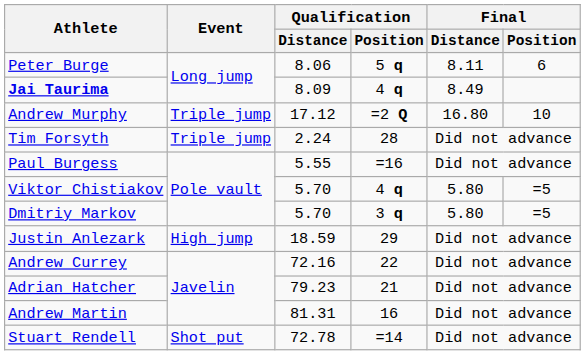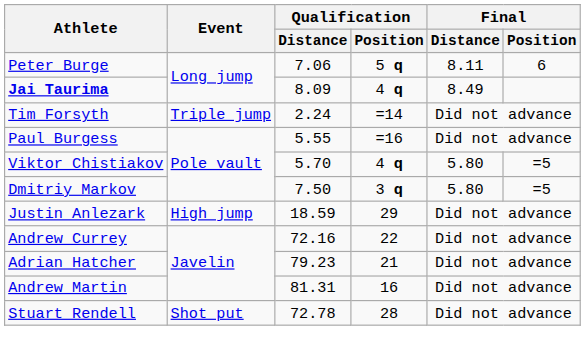 <table class=wikitable style="font-size:100%;">
 <tr>
 <th rowspan="2">Athlete</th>
 <th rowspan="2">Event</th>
 <th colspan="2">Qualification</th>
 <th colspan="2">Final</th>
 </tr>
 <tr style="font-size:95%">
 <th>Distance</th>
 <th>Position</th>
 <th>Distance</th>
 <th>Position</th>
 </tr>
 <tr align=center>
 <td align=left><a href='#'>Peter Burge</a></td>
 <td align=left rowspan=2><a href='#'>Long jump</a></td>
-<td>8.06</td>
+<td>7.06</td>
 <td>5 <strong>q</strong></td>
 <td>8.11</td>
 <td>6</td>
 </tr>
 <tr align=center>
 <td align=left><strong><a href='#'>Jai Taurima</a></strong></td>
 <td>8.09</td>
 <td>4 <strong>q</strong></td>
 <td>8.49</td>
 <td></td>
 </tr>
-<tr align=center>
-<td align=left><a href='#'>Andrew Murphy</a></td>
-<td align=left><a href='#'>Triple jump</a></td>
-<td>17.12</td>
-<td>=2 <strong>Q</strong></td>
-<td>16.80</td>
-<td>10</td>
-</tr>
 <tr ALIGN=CENTER>
 <td align=left><a href='#'>Tim Forsyth</a></td>
 <td align=left><a href='#'>Triple jump</a></td>
 <td>2.24</td>
-<td>28</td>
+<td>=14</td>
 <td colspan=2>Did not advance</td>
 </tr>
 <tr align=center>
 <td align=left><a href='#'>Paul Burgess</a></td>
 <td align=left rowspan=3><a href='#'>Pole vault</a></td>
 <td>5.55</td>
 <td>=16</td>
 <td colspan=2>Did not advance</td>
 </tr>
 <tr align=center>
 <td align=left><a href='#'>Viktor Chistiakov</a></td>
 <td>5.70</td>
 <td>4 <strong>q</strong></td>
 <td>5.80</td>
 <td>=5</td>
 </tr>
 <tr align=center>
 <td align=left><a href='#'>Dmitriy Markov</a></td>
-<td>5.70</td>
+<td>7.50</td>
 <td>3 <strong>q</strong></td>
 <td>5.80</td>
 <td>=5</td>
 </tr>
 <tr align=center>
 <td align=left><a href='#'>Justin Anlezark</a></td>
 <td align=left><a href='#'>High jump</a></td>
 <td>18.59</td>
 <td>29</td>
 <td colspan=2>Did not advance</td>
 </tr>
 <tr align=center>
 <td align=left><a href='#'>Andrew Currey</a></td>
 <td align=left rowspan=3><a href='#'>Javelin</a></td>
 <td>72.16</td>
 <td>22</td>
 <td colspan=2>Did not advance</td>
 </tr>
 <tr align=center>
 <td align=left><a href='#'>Adrian Hatcher</a></td>
 <td>79.23</td>
 <td>21</td>
 <td colspan=2>Did not advance</td>
 </tr>
 <tr align=center>
 <td align=left><a href='#'>Andrew Martin</a></td>
 <td>81.31</td>
 <td>16</td>
 <td colspan=2>Did not advance</td>
 </tr>
 <tr align=center>
 <td align=left><a href='#'>Stuart Rendell</a></td>
 <td align=left><a href='#'>Shot put</a></td>
 <td>72.78</td>
-<td>=14</td>
+<td>28</td>
 <td colspan=2>Did not advance</td>
 </tr>
 </table>
